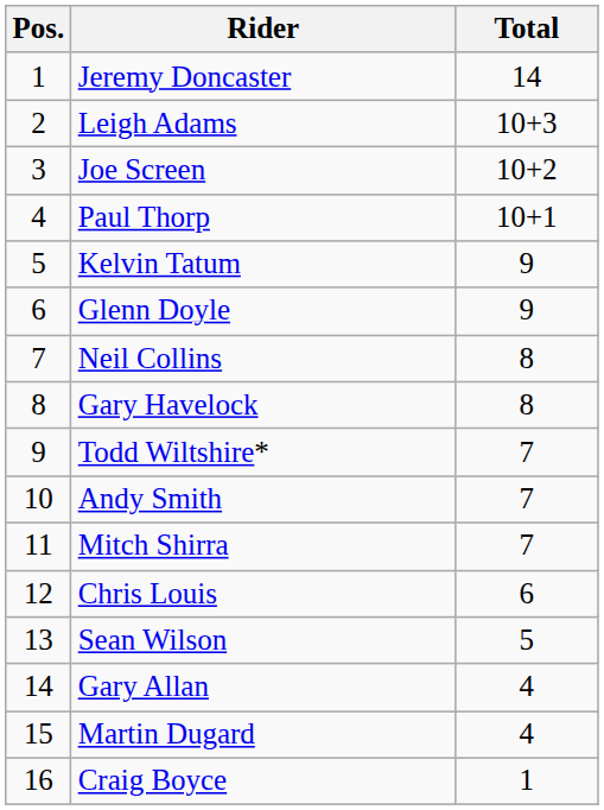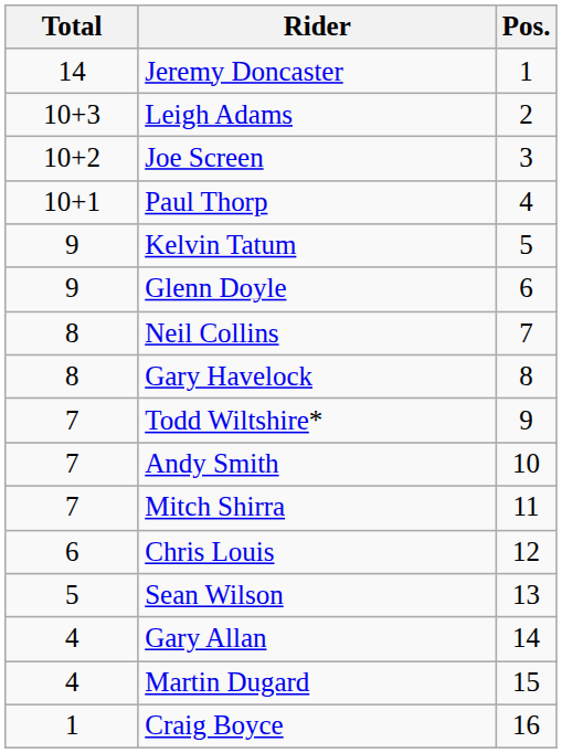 <table class=wikitable>
 <tr>
+<th width=70px>Total</th>
+<th width=200px>Rider</th>
 <th width=25px>Pos.</th>
-<th width=200px>Rider</th>
-<th width=70px>Total</th>
 </tr>
 <tr align=center >
+<td>14</td>
+<td align=left> <a href='#'>Jeremy Doncaster</a></td>
 <td>1</td>
-<td align=left> <a href='#'>Jeremy Doncaster</a></td>
-<td>14</td>
 </tr>
 <tr align=center >
+<td>10+3</td>
+<td align=left> <a href='#'>Leigh Adams</a></td>
 <td>2</td>
-<td align=left> <a href='#'>Leigh Adams</a></td>
-<td>10+3</td>
 </tr>
 <tr align=center >
+<td>10+2</td>
+<td align=left> <a href='#'>Joe Screen</a></td>
 <td>3</td>
-<td align=left> <a href='#'>Joe Screen</a></td>
-<td>10+2</td>
 </tr>
 <tr align=center >
+<td>10+1</td>
+<td align=left> <a href='#'>Paul Thorp</a></td>
 <td>4</td>
-<td align=left> <a href='#'>Paul Thorp</a></td>
-<td>10+1</td>
 </tr>
 <tr align=center >
+<td>9</td>
+<td align=left> <a href='#'>Kelvin Tatum</a></td>
 <td>5</td>
-<td align=left> <a href='#'>Kelvin Tatum</a></td>
-<td>9</td>
 </tr>
 <tr align=center >
+<td>9</td>
+<td align=left> <a href='#'>Glenn Doyle</a></td>
 <td>6</td>
-<td align=left> <a href='#'>Glenn Doyle</a></td>
-<td>9</td>
 </tr>
 <tr align=center >
+<td>8</td>
+<td align=left> <a href='#'>Neil Collins</a></td>
 <td>7</td>
-<td align=left> <a href='#'>Neil Collins</a></td>
-<td>8</td>
 </tr>
 <tr align=center >
 <td>8</td>
 <td align=left> <a href='#'>Gary Havelock</a></td>
 <td>8</td>
 </tr>
 <tr align=center >
+<td>7</td>
+<td align=left> <a href='#'>Todd Wiltshire</a>*</td>
 <td>9</td>
-<td align=left> <a href='#'>Todd Wiltshire</a>*</td>
-<td>7</td>
 </tr>
 <tr align=center >
+<td>7</td>
+<td align=left> <a href='#'>Andy Smith</a></td>
 <td>10</td>
-<td align=left> <a href='#'>Andy Smith</a></td>
-<td>7</td>
 </tr>
 <tr align=center >
+<td>7</td>
+<td align=left> <a href='#'>Mitch Shirra</a></td>
 <td>11</td>
-<td align=left> <a href='#'>Mitch Shirra</a></td>
-<td>7</td>
 </tr>
 <tr align=center >
+<td>6</td>
+<td align=left> <a href='#'>Chris Louis</a></td>
 <td>12</td>
-<td align=left> <a href='#'>Chris Louis</a></td>
-<td>6</td>
 </tr>
 <tr align=center>
+<td>5</td>
+<td align=left> <a href='#'>Sean Wilson</a></td>
 <td>13</td>
-<td align=left> <a href='#'>Sean Wilson</a></td>
-<td>5</td>
 </tr>
 <tr align=center>
+<td>4</td>
+<td align=left> <a href='#'>Gary Allan</a></td>
 <td>14</td>
-<td align=left> <a href='#'>Gary Allan</a></td>
-<td>4</td>
 </tr>
 <tr align=center>
+<td>4</td>
+<td align=left> <a href='#'>Martin Dugard</a></td>
 <td>15</td>
-<td align=left> <a href='#'>Martin Dugard</a></td>
-<td>4</td>
 </tr>
 <tr align=center>
+<td>1</td>
+<td align=left> <a href='#'>Craig Boyce</a></td>
 <td>16</td>
-<td align=left> <a href='#'>Craig Boyce</a></td>
-<td>1</td>
 </tr>
 </table>
